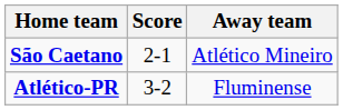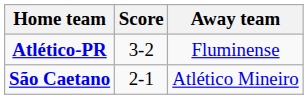 <table class="wikitable" style="text-align: center">
 <tr>
 <th>Home team</th>
 <th>Score</th>
 <th>Away team</th>
 </tr>
 <tr>
+<td><strong><a href='#'>Atlético-PR</a></strong></td>
+<td>3-2</td>
+<td><a href='#'>Fluminense</a></td>
+</tr>
+<tr>
 <td><strong><a href='#'>São Caetano</a></strong></td>
 <td>2-1</td>
 <td><a href='#'>Atlético Mineiro</a></td>
 </tr>
-<tr>
-<td><strong><a href='#'>Atlético-PR</a></strong></td>
-<td>3-2</td>
-<td><a href='#'>Fluminense</a></td>
-</tr>
 </table>
